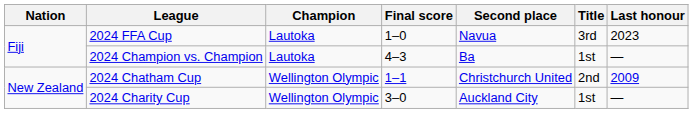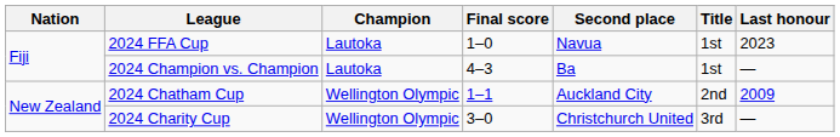 <table class=wikitable style="font-size:14px">
 <tr>
 <th>Nation</th>
 <th>League</th>
 <th>Champion</th>
 <th>Final score</th>
 <th>Second place</th>
 <th data-sort-type="number">Title</th>
 <th>Last honour</th>
 </tr>
 <tr>
 <td align=left rowspan=2> <a href='#'>Fiji</a></td>
 <td align=left><a href='#'>2024 FFA Cup</a></td>
 <td><a href='#'>Lautoka</a></td>
 <td>1–0</td>
 <td><a href='#'>Navua</a></td>
-<td>3rd</td>
+<td>1st</td>
 <td>2023</td>
 </tr>
 <tr>
 <td align=left><a href='#'>2024 Champion vs. Champion</a></td>
 <td><a href='#'>Lautoka</a></td>
 <td>4–3</td>
 <td><a href='#'>Ba</a></td>
 <td>1st</td>
 <td>—</td>
 </tr>
 <tr>
 <td align=left rowspan= 2> <a href='#'>New Zealand</a></td>
 <td align=left><a href='#'>2024 Chatham Cup</a></td>
 <td><a href='#'>Wellington Olympic</a></td>
 <td><a href='#'>1–1</a> </td>
-<td><a href='#'>Christchurch United</a></td>
+<td><a href='#'>Auckland City</a></td>
 <td>2nd</td>
 <td><a href='#'>2009</a></td>
 </tr>
 <tr>
 <td align=left><a href='#'>2024 Charity Cup</a></td>
 <td><a href='#'>Wellington Olympic</a></td>
 <td>3–0</td>
-<td><a href='#'>Auckland City</a></td>
-<td>1st</td>
+<td><a href='#'>Christchurch United</a></td>
+<td>3rd</td>
 <td>—</td>
 </tr>
 </table>
